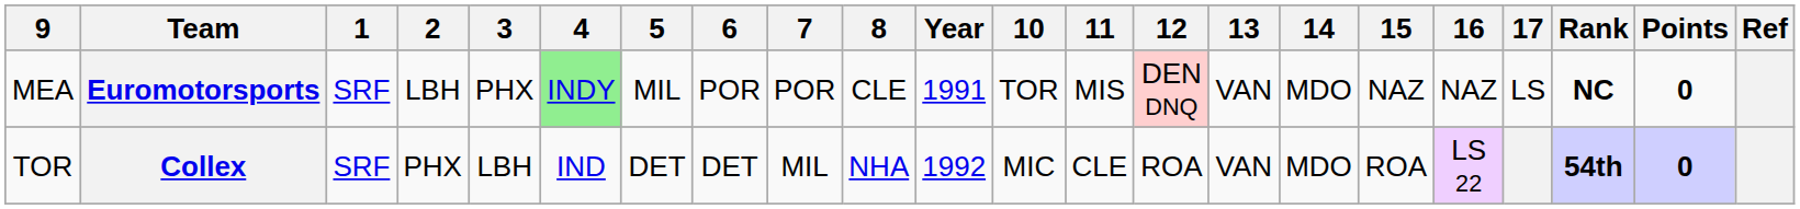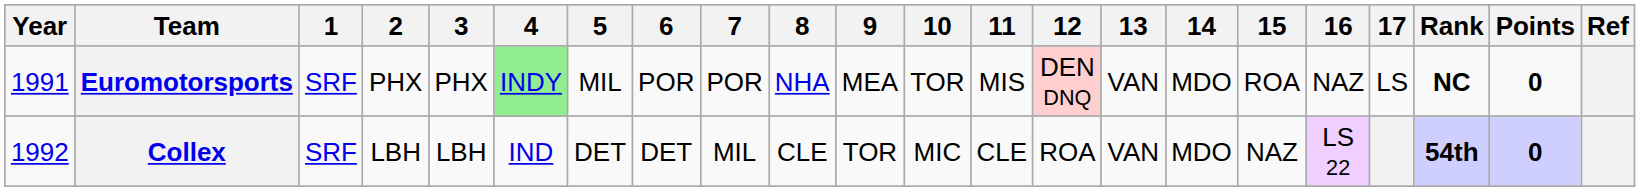 <table class="wikitable" style="text-align:center; font-size:95%">
 <tr>
-<th>9</th>
+<th>Year</th>
 <th>Team</th>
 <th>1</th>
 <th>2</th>
 <th>3</th>
 <th>4</th>
 <th>5</th>
 <th>6</th>
 <th>7</th>
 <th>8</th>
-<th>Year</th>
+<th>9</th>
 <th>10</th>
 <th>11</th>
 <th>12</th>
 <th>13</th>
 <th>14</th>
 <th>15</th>
 <th>16</th>
 <th>17</th>
 <th>Rank</th>
 <th>Points</th>
 <th>Ref</th>
 </tr>
 <tr>
-<td>MEA<br><small></small></td>
+<td><a href='#'>1991</a></td>
 <th><a href='#'>Euromotorsports</a></th>
 <td><a href='#'>SRF</a><br><small></small></td>
-<td>LBH<br><small></small></td>
+<td>PHX<br><small></small></td>
 <td>PHX<br><small></small></td>
 <td style="background: lightgreen;"><a href='#'>INDY</a><br><small></small></td>
 <td>MIL<br><small></small></td>
 <td>POR<br><small></small></td>
 <td>POR<br><small></small></td>
-<td>CLE<br><small></small></td>
-<td><a href='#'>1991</a></td>
+<td><a href='#'>NHA</a><br><small></small></td>
+<td>MEA<br><small></small></td>
 <td>TOR<br><small></small></td>
 <td>MIS<br><small></small></td>
 <td style="background:#FFCFCF;">DEN<br><small>DNQ</small></td>
 <td>VAN<br><small></small></td>
 <td>MDO<br><small></small></td>
-<td>NAZ<br><small></small></td>
+<td>ROA<br><small></small></td>
 <td>NAZ<br><small></small></td>
 <td>LS<br><small></small></td>
 <td><strong>NC</strong></td>
 <td><strong>0</strong></td>
 <th></th>
 </tr>
 <tr>
-<td>TOR<br><small></small></td>
+<td><a href='#'>1992</a></td>
 <th><a href='#'>Collex</a></th>
 <td><a href='#'>SRF</a><br><small></small></td>
-<td>PHX<br><small></small></td>
+<td>LBH<br><small></small></td>
 <td>LBH<br><small></small></td>
 <td><a href='#'>IND</a><br><small></small></td>
 <td>DET<br><small></small></td>
 <td>DET<br><small></small></td>
 <td>MIL<br><small></small></td>
-<td><a href='#'>NHA</a><br><small></small></td>
-<td><a href='#'>1992</a></td>
+<td>CLE<br><small></small></td>
+<td>TOR<br><small></small></td>
 <td>MIC<br><small></small></td>
 <td>CLE<br><small></small></td>
 <td>ROA<br><small></small></td>
 <td>VAN<br><small></small></td>
 <td>MDO<br><small></small></td>
-<td>ROA<br><small></small></td>
+<td>NAZ<br><small></small></td>
 <td style="background:#EFCFFF;">LS<br><small>22</small></td>
 <th></th>
 <td style="background:#CFCFFF;"><strong>54th</strong></td>
 <td style="background:#CFCFFF;"><strong>0</strong></td>
 <th></th>
 </tr>
 </table>
